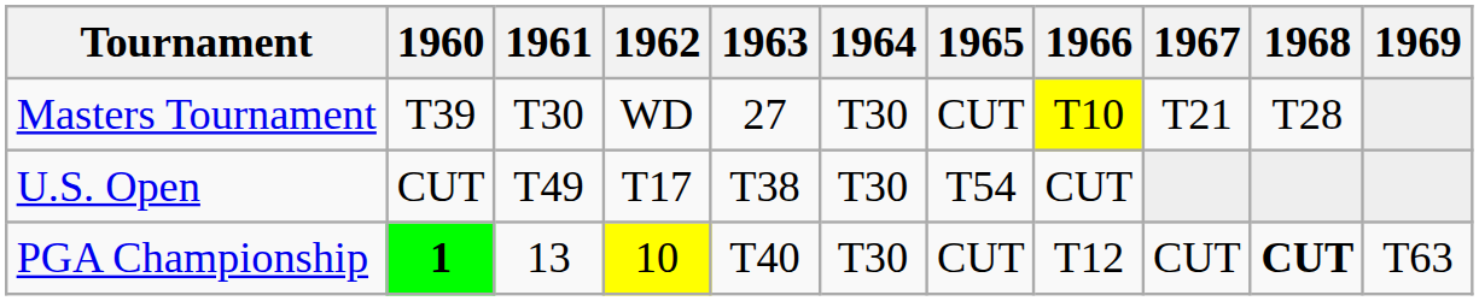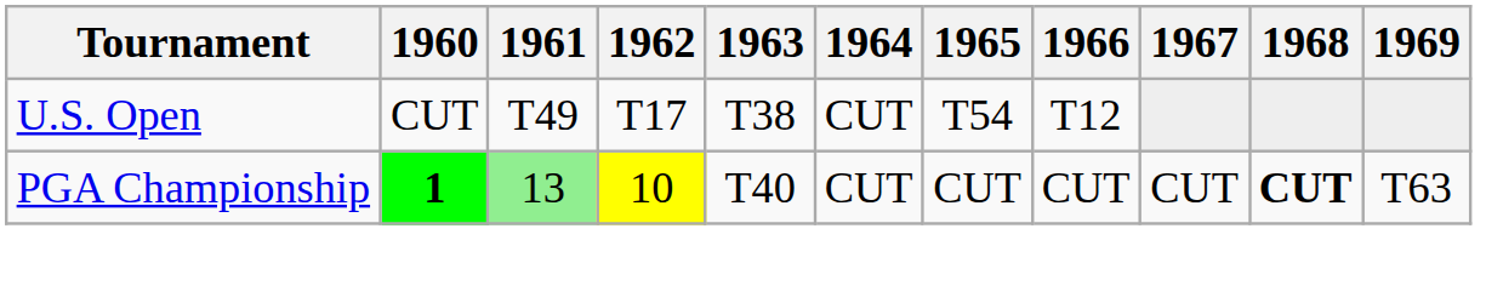 <table class="wikitable" style="font-size:95%;text-align:center;">
 <tr>
 <th>Tournament</th>
 <th>1960</th>
 <th>1961</th>
 <th>1962</th>
 <th>1963</th>
 <th>1964</th>
 <th>1965</th>
 <th>1966</th>
 <th>1967</th>
 <th>1968</th>
 <th>1969</th>
 </tr>
 <tr>
-<td align=left><a href='#'>Masters Tournament</a></td>
-<td>T39</td>
-<td>T30</td>
-<td>WD</td>
-<td>27</td>
-<td>T30</td>
-<td>CUT</td>
-<td style="background:yellow;">T10</td>
-<td>T21</td>
-<td>T28</td>
-<td style="background:#eeeeee;"></td>
-</tr>
-<tr>
 <td align=left><a href='#'>U.S. Open</a></td>
 <td>CUT</td>
 <td>T49</td>
 <td>T17</td>
 <td>T38</td>
-<td>T30</td>
+<td>CUT</td>
 <td>T54</td>
-<td>CUT</td>
+<td>T12</td>
 <td style="background:#eeeeee;"></td>
 <td style="background:#eeeeee;"></td>
 <td style="background:#eeeeee;"></td>
 </tr>
 <tr>
 <td align=left><a href='#'>PGA Championship</a></td>
 <td style="background:lime;"><strong>1</strong></td>
-<td>13</td>
+<td style="background: lightgreen;">13</td>
 <td style="background:yellow;">10</td>
 <td>T40</td>
-<td>T30</td>
 <td>CUT</td>
-<td>T12</td>
+<td>CUT</td>
+<td>CUT</td>
 <td>CUT</td>
 <td><strong>CUT</strong></td>
 <td>T63</td>
 </tr>
 </table>
